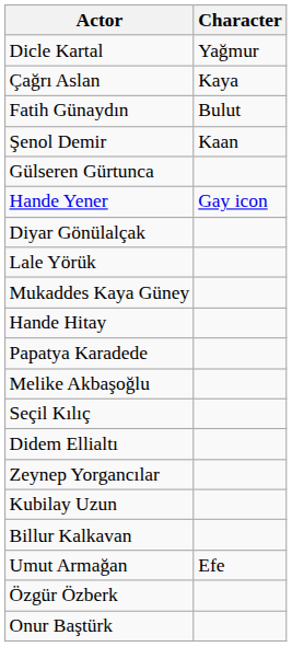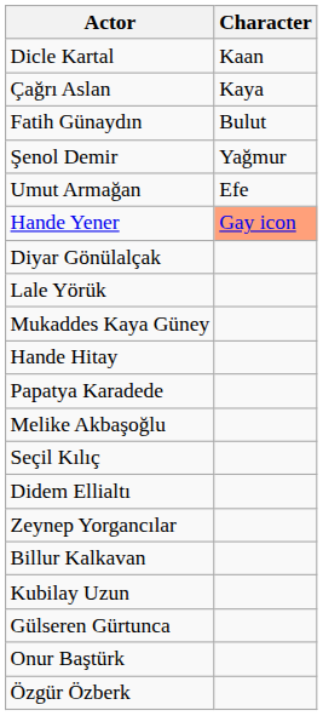 <table class="wikitable">
 <tr>
 <th>Actor</th>
 <th>Character</th>
 </tr>
 <tr>
 <td>Dicle Kartal</td>
-<td>Yağmur</td>
+<td>Kaan</td>
 </tr>
 <tr>
 <td>Çağrı Aslan</td>
 <td>Kaya</td>
 </tr>
 <tr>
 <td>Fatih Günaydın</td>
 <td>Bulut</td>
 </tr>
 <tr>
 <td>Şenol Demir</td>
-<td>Kaan</td>
+<td>Yağmur</td>
 </tr>
 <tr>
-<td>Gülseren Gürtunca</td>
-<td></td>
+<td>Umut Armağan</td>
+<td>Efe</td>
 </tr>
 <tr>
 <td><a href='#'>Hande Yener</a></td>
-<td><a href='#'>Gay icon</a></td>
+<td style="background: lightsalmon;"><a href='#'>Gay icon</a></td>
 </tr>
 <tr>
 <td>Diyar Gönülalçak</td>
 <td></td>
 </tr>
 <tr>
 <td>Lale Yörük</td>
 <td></td>
 </tr>
 <tr>
 <td>Mukaddes Kaya Güney</td>
 <td></td>
 </tr>
 <tr>
 <td>Hande Hitay</td>
 <td></td>
 </tr>
 <tr>
 <td>Papatya Karadede</td>
 <td></td>
 </tr>
 <tr>
 <td>Melike Akbaşoğlu</td>
 <td></td>
 </tr>
 <tr>
 <td>Seçil Kılıç</td>
 <td></td>
 </tr>
 <tr>
 <td>Didem Ellialtı</td>
 <td></td>
 </tr>
 <tr>
 <td>Zeynep Yorgancılar</td>
 <td></td>
 </tr>
 <tr>
+<td>Billur Kalkavan</td>
+<td></td>
+</tr>
+<tr>
 <td>Kubilay Uzun</td>
 <td></td>
 </tr>
 <tr>
-<td>Billur Kalkavan</td>
-<td></td>
-</tr>
-<tr>
-<td>Umut Armağan</td>
-<td>Efe</td>
-</tr>
-<tr>
-<td>Özgür Özberk</td>
+<td>Gülseren Gürtunca</td>
 <td></td>
 </tr>
 <tr>
 <td>Onur Baştürk</td>
 <td></td>
 </tr>
+<tr>
+<td>Özgür Özberk</td>
+<td></td>
+</tr>
 </table>
